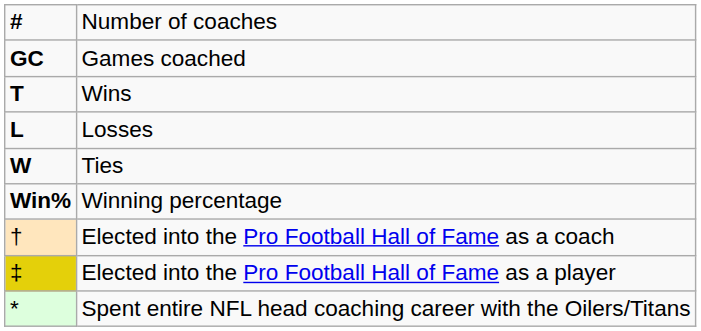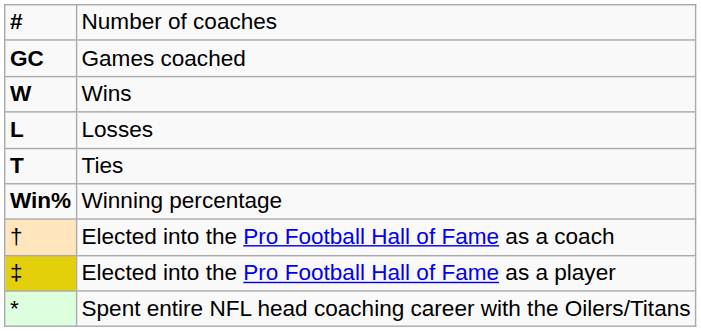 <table class="wikitable">
 <tr>
 <td><strong>#</strong></td>
 <td>Number of coaches</td>
 </tr>
 <tr>
 <td><strong>GC</strong></td>
 <td>Games coached</td>
 </tr>
 <tr>
-<td><strong>T</strong></td>
+<td><strong>W</strong></td>
 <td>Wins</td>
 </tr>
 <tr>
 <td><strong>L</strong></td>
 <td>Losses</td>
 </tr>
 <tr>
-<td><strong>W</strong></td>
+<td><strong>T</strong></td>
 <td>Ties</td>
 </tr>
 <tr>
 <td><strong>Win%</strong></td>
 <td>Winning percentage</td>
 </tr>
 <tr>
 <td style="background-color:#FFE6BD">†</td>
 <td>Elected into the <a href='#'>Pro Football Hall of Fame</a> as a coach</td>
 </tr>
 <tr>
 <td style="background-color:#E4D00A">‡</td>
 <td>Elected into the <a href='#'>Pro Football Hall of Fame</a> as a player</td>
 </tr>
 <tr>
 <td style="background-color:#ddffdd">*</td>
 <td>Spent entire NFL head coaching career with the Oilers/Titans</td>
 </tr>
 </table>
